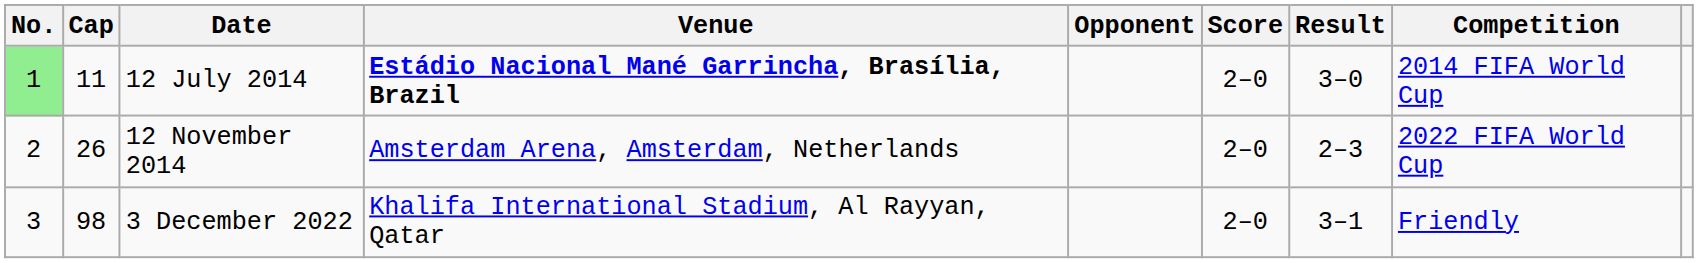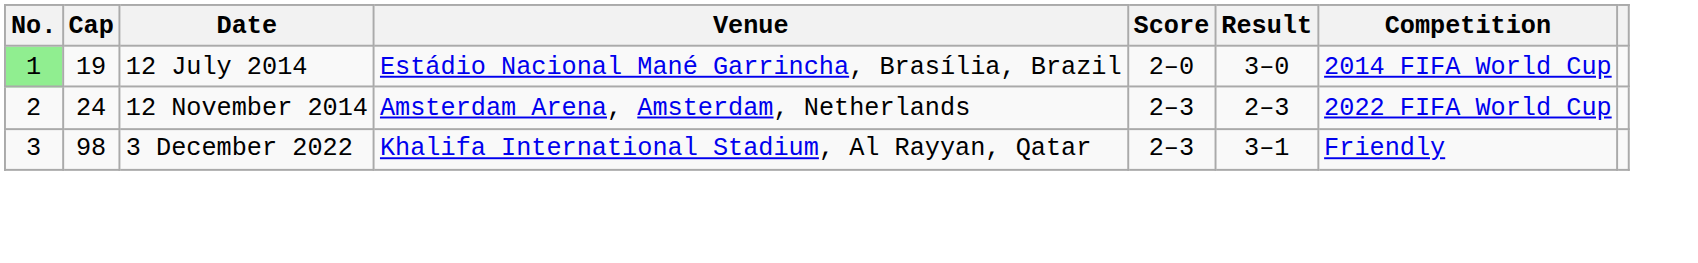 <table class="wikitable sortable">
 <tr>
 <th scope="col">No.</th>
 <th scope="col">Cap</th>
 <th scope="col">Date</th>
 <th scope="col">Venue</th>
-<th scope="col">Opponent</th>
 <th scope="col">Score</th>
 <th scope="col">Result</th>
 <th scope="col">Competition</th>
 <th scope="col" class="unsortable"></th>
 </tr>
 <tr>
 <td align="center" style="background: lightgreen;">1</td>
-<td align="center">11</td>
+<td align="center">19</td>
 <td>12 July 2014</td>
-<td><strong><a href='#'>Estádio Nacional Mané Garrincha</a>, Brasília, Brazil</strong></td>
-<td></td>
+<td><a href='#'>Estádio Nacional Mané Garrincha</a>, Brasília, Brazil</td>
 <td align="center">2–0</td>
 <td align="center">3–0</td>
 <td><a href='#'>2014 FIFA World Cup</a></td>
 <td></td>
 </tr>
 <tr>
 <td align="center">2</td>
-<td align="center">26</td>
+<td align="center">24</td>
 <td>12 November 2014</td>
 <td><a href='#'>Amsterdam Arena</a>, <a href='#'>Amsterdam</a>, Netherlands</td>
-<td></td>
-<td align="center">2–0</td>
+<td align="center">2–3</td>
 <td align="center">2–3</td>
 <td><a href='#'>2022 FIFA World Cup</a></td>
 <td></td>
 </tr>
 <tr>
 <td align="center">3</td>
 <td align="center">98</td>
 <td>3 December 2022</td>
 <td><a href='#'>Khalifa International Stadium</a>, Al Rayyan, Qatar</td>
-<td></td>
-<td align="center">2–0</td>
+<td align="center">2–3</td>
 <td align="center">3–1</td>
 <td><a href='#'>Friendly</a></td>
 <td></td>
 </tr>
 </table>
